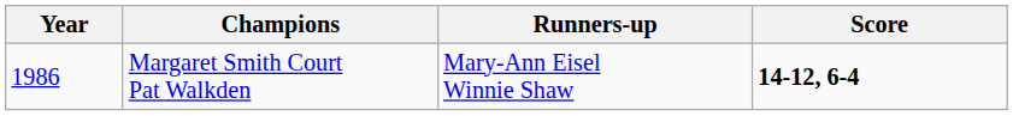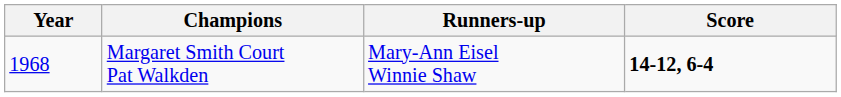 <table class="wikitable">
 <tr>
 <th style="width:70px"><strong>Year</strong></th>
 <th style="width:200px"><strong>Champions</strong></th>
 <th style="width:200px"><strong>Runners-up</strong></th>
 <th style="width:160px"><strong>Score</strong></th>
 </tr>
 <tr>
-<td><a href='#'>1986</a></td>
+<td><a href='#'>1968</a></td>
 <td>  <a href='#'>Margaret Smith Court</a> <br>   <a href='#'>Pat Walkden</a></td>
 <td> <a href='#'>Mary-Ann Eisel</a> <br>  <a href='#'>Winnie Shaw</a></td>
 <td><strong>14-12, 6-4</strong></td>
 </tr>
 </table>
